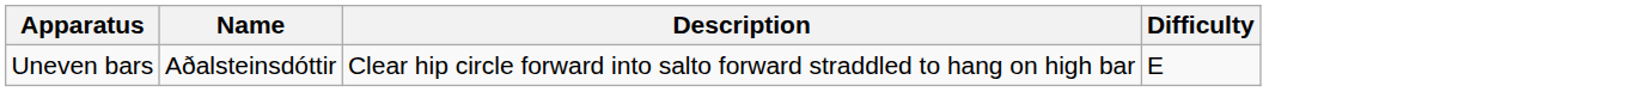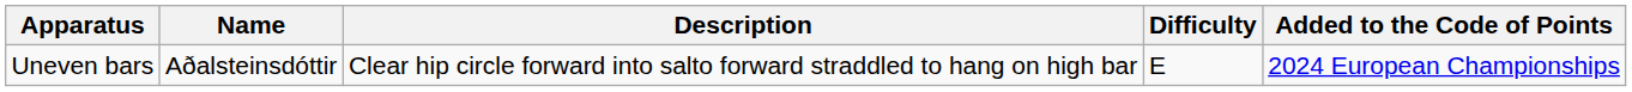 <table class="wikitable">
 <tr>
 <th>Apparatus</th>
 <th>Name</th>
 <th>Description</th>
 <th>Difficulty</th>
+<th>Added to the Code of Points</th>
 </tr>
 <tr>
 <td>Uneven bars</td>
 <td>Aðalsteinsdóttir</td>
 <td>Clear hip circle forward into salto forward straddled to hang on high bar</td>
 <td>E</td>
+<td><a href='#'>2024 European Championships</a></td>
 </tr>
 </table>
